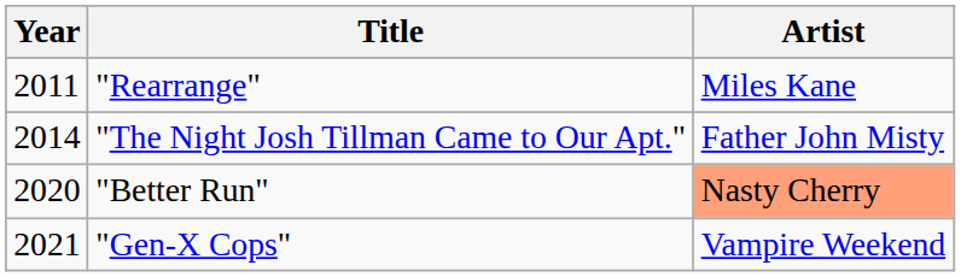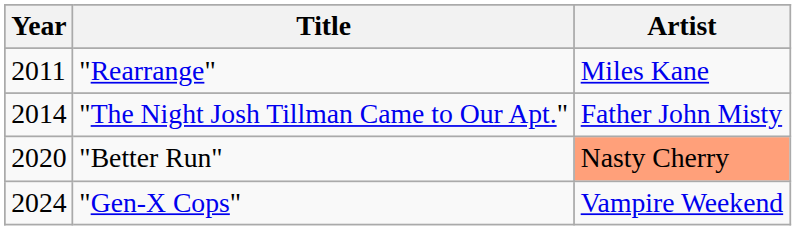 <table class="wikitable">
 <tr>
 <th>Year</th>
 <th>Title</th>
 <th>Artist</th>
 </tr>
 <tr>
 <td>2011</td>
 <td>"<a href='#'>Rearrange</a>"</td>
 <td><a href='#'>Miles Kane</a></td>
 </tr>
 <tr>
 <td>2014</td>
 <td>"<a href='#'>The Night Josh Tillman Came to Our Apt.</a>"</td>
 <td><a href='#'>Father John Misty</a></td>
 </tr>
 <tr>
 <td>2020</td>
 <td>"Better Run"</td>
 <td style="background: lightsalmon;">Nasty Cherry</td>
 </tr>
 <tr>
-<td>2021</td>
+<td>2024</td>
 <td>"<a href='#'>Gen-X Cops</a>"</td>
 <td><a href='#'>Vampire Weekend</a></td>
 </tr>
 </table>
